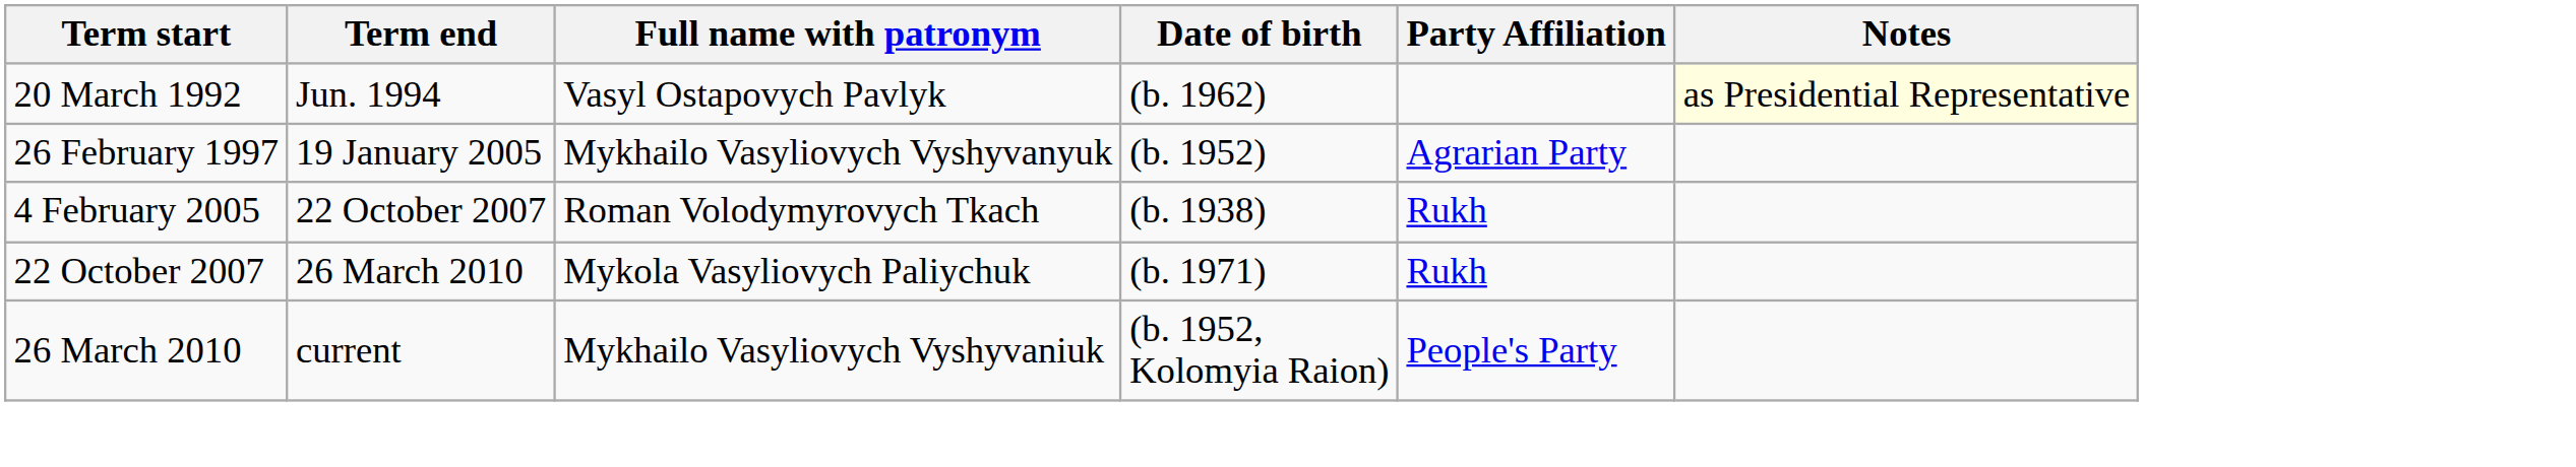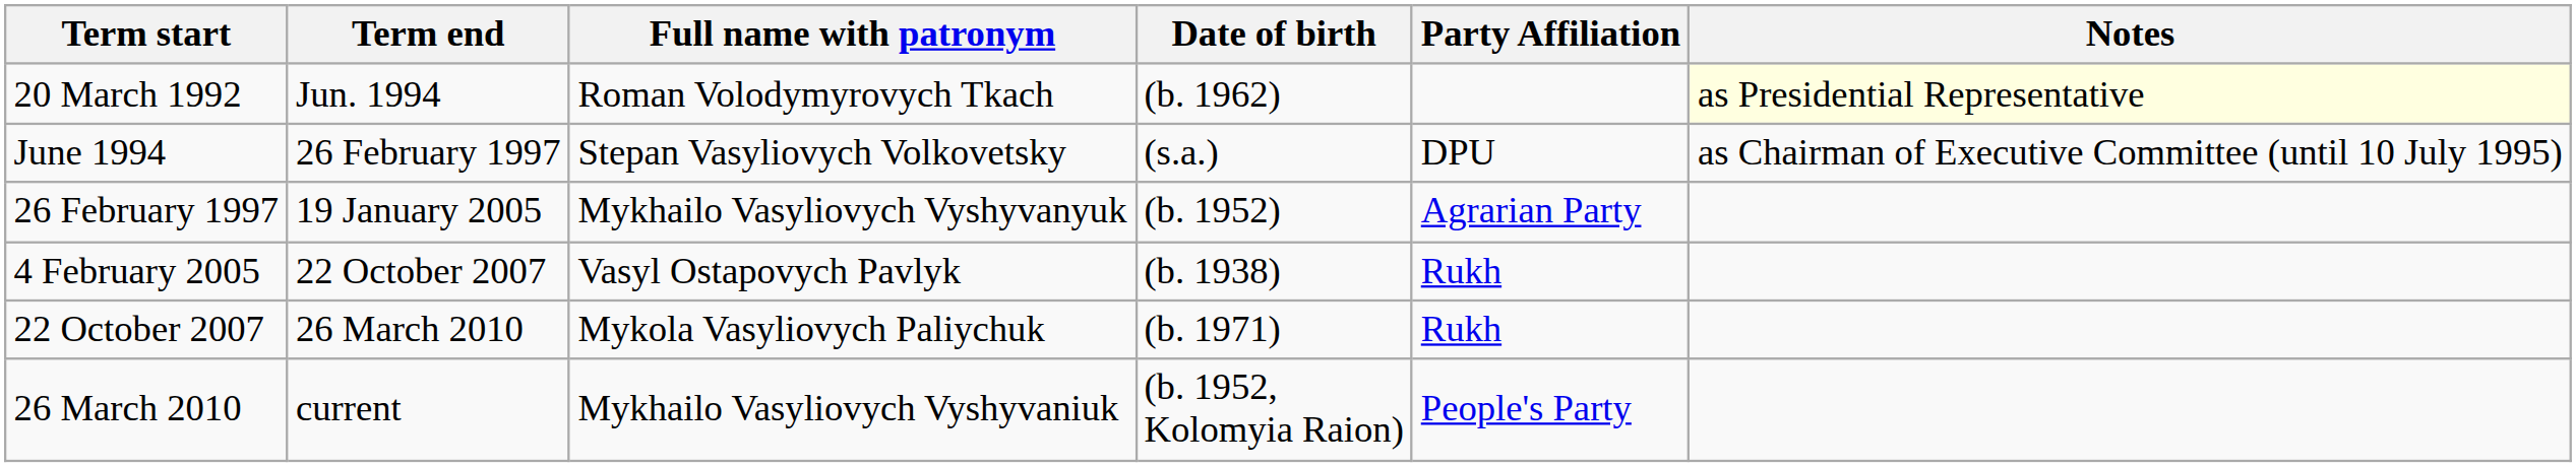 <table class="wikitable">
 <tr>
 <th>Term start</th>
 <th>Term end</th>
 <th>Full name with <a href='#'>patronym</a></th>
 <th>Date of birth</th>
 <th>Party Affiliation</th>
 <th>Notes</th>
 </tr>
 <tr>
 <td>20 March 1992</td>
 <td>Jun. 1994</td>
-<td>Vasyl Ostapovych Pavlyk</td>
+<td>Roman Volodymyrovych Tkach</td>
 <td>(b. 1962)</td>
 <td></td>
 <td style="background: lightyellow;">as Presidential Representative</td>
+</tr>
+<tr>
+<td>June 1994</td>
+<td>26 February 1997</td>
+<td>Stepan Vasyliovych Volkovetsky</td>
+<td>(s.a.)</td>
+<td>DPU</td>
+<td>as Chairman of Executive Committee (until 10 July 1995)</td>
 </tr>
 <tr>
 <td>26 February 1997</td>
 <td>19 January 2005</td>
 <td>Mykhailo Vasyliovych Vyshyvanyuk</td>
 <td>(b. 1952)</td>
 <td><a href='#'>Agrarian Party</a></td>
 <td></td>
 </tr>
 <tr>
 <td>4 February 2005</td>
 <td>22 October 2007</td>
-<td>Roman Volodymyrovych Tkach</td>
+<td>Vasyl Ostapovych Pavlyk</td>
 <td>(b. 1938)</td>
 <td><a href='#'>Rukh</a></td>
 <td></td>
 </tr>
 <tr>
 <td>22 October 2007</td>
 <td>26 March 2010</td>
 <td>Mykola Vasyliovych Paliychuk</td>
 <td>(b. 1971)</td>
 <td><a href='#'>Rukh</a></td>
 <td></td>
 </tr>
 <tr>
 <td>26 March 2010</td>
 <td>current</td>
 <td>Mykhailo Vasyliovych Vyshyvaniuk</td>
 <td>(b. 1952, <br>Kolomyia Raion)</td>
 <td><a href='#'>People's Party</a></td>
 <td></td>
 </tr>
 </table>
